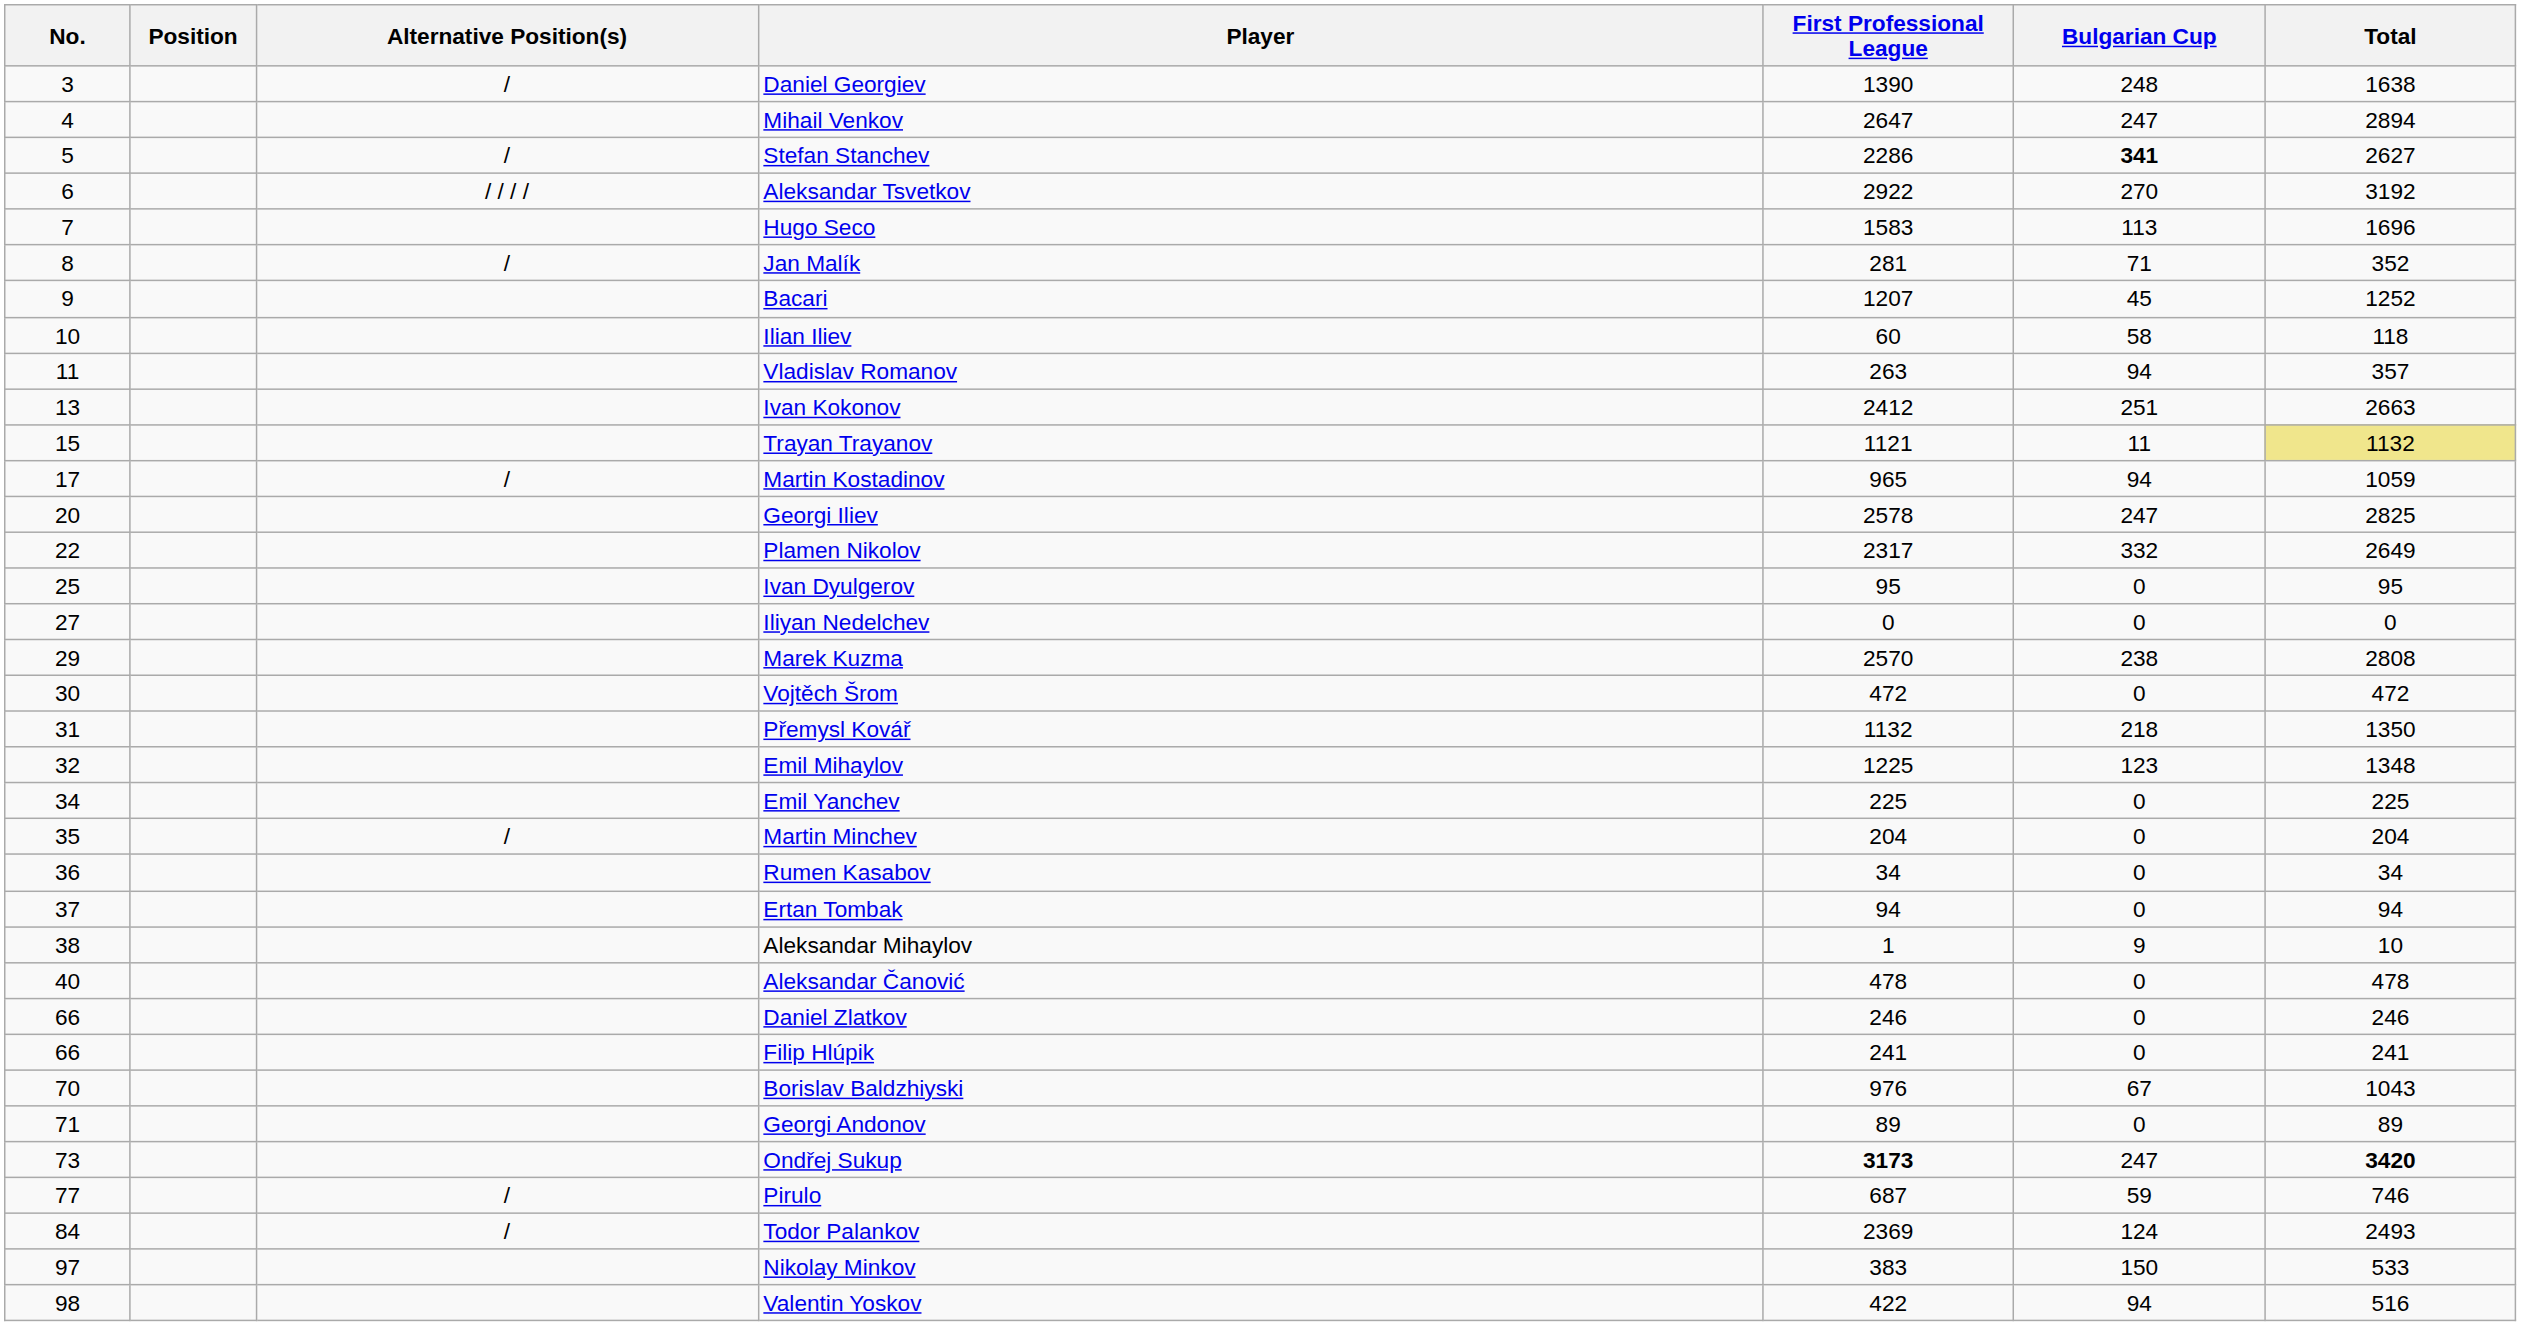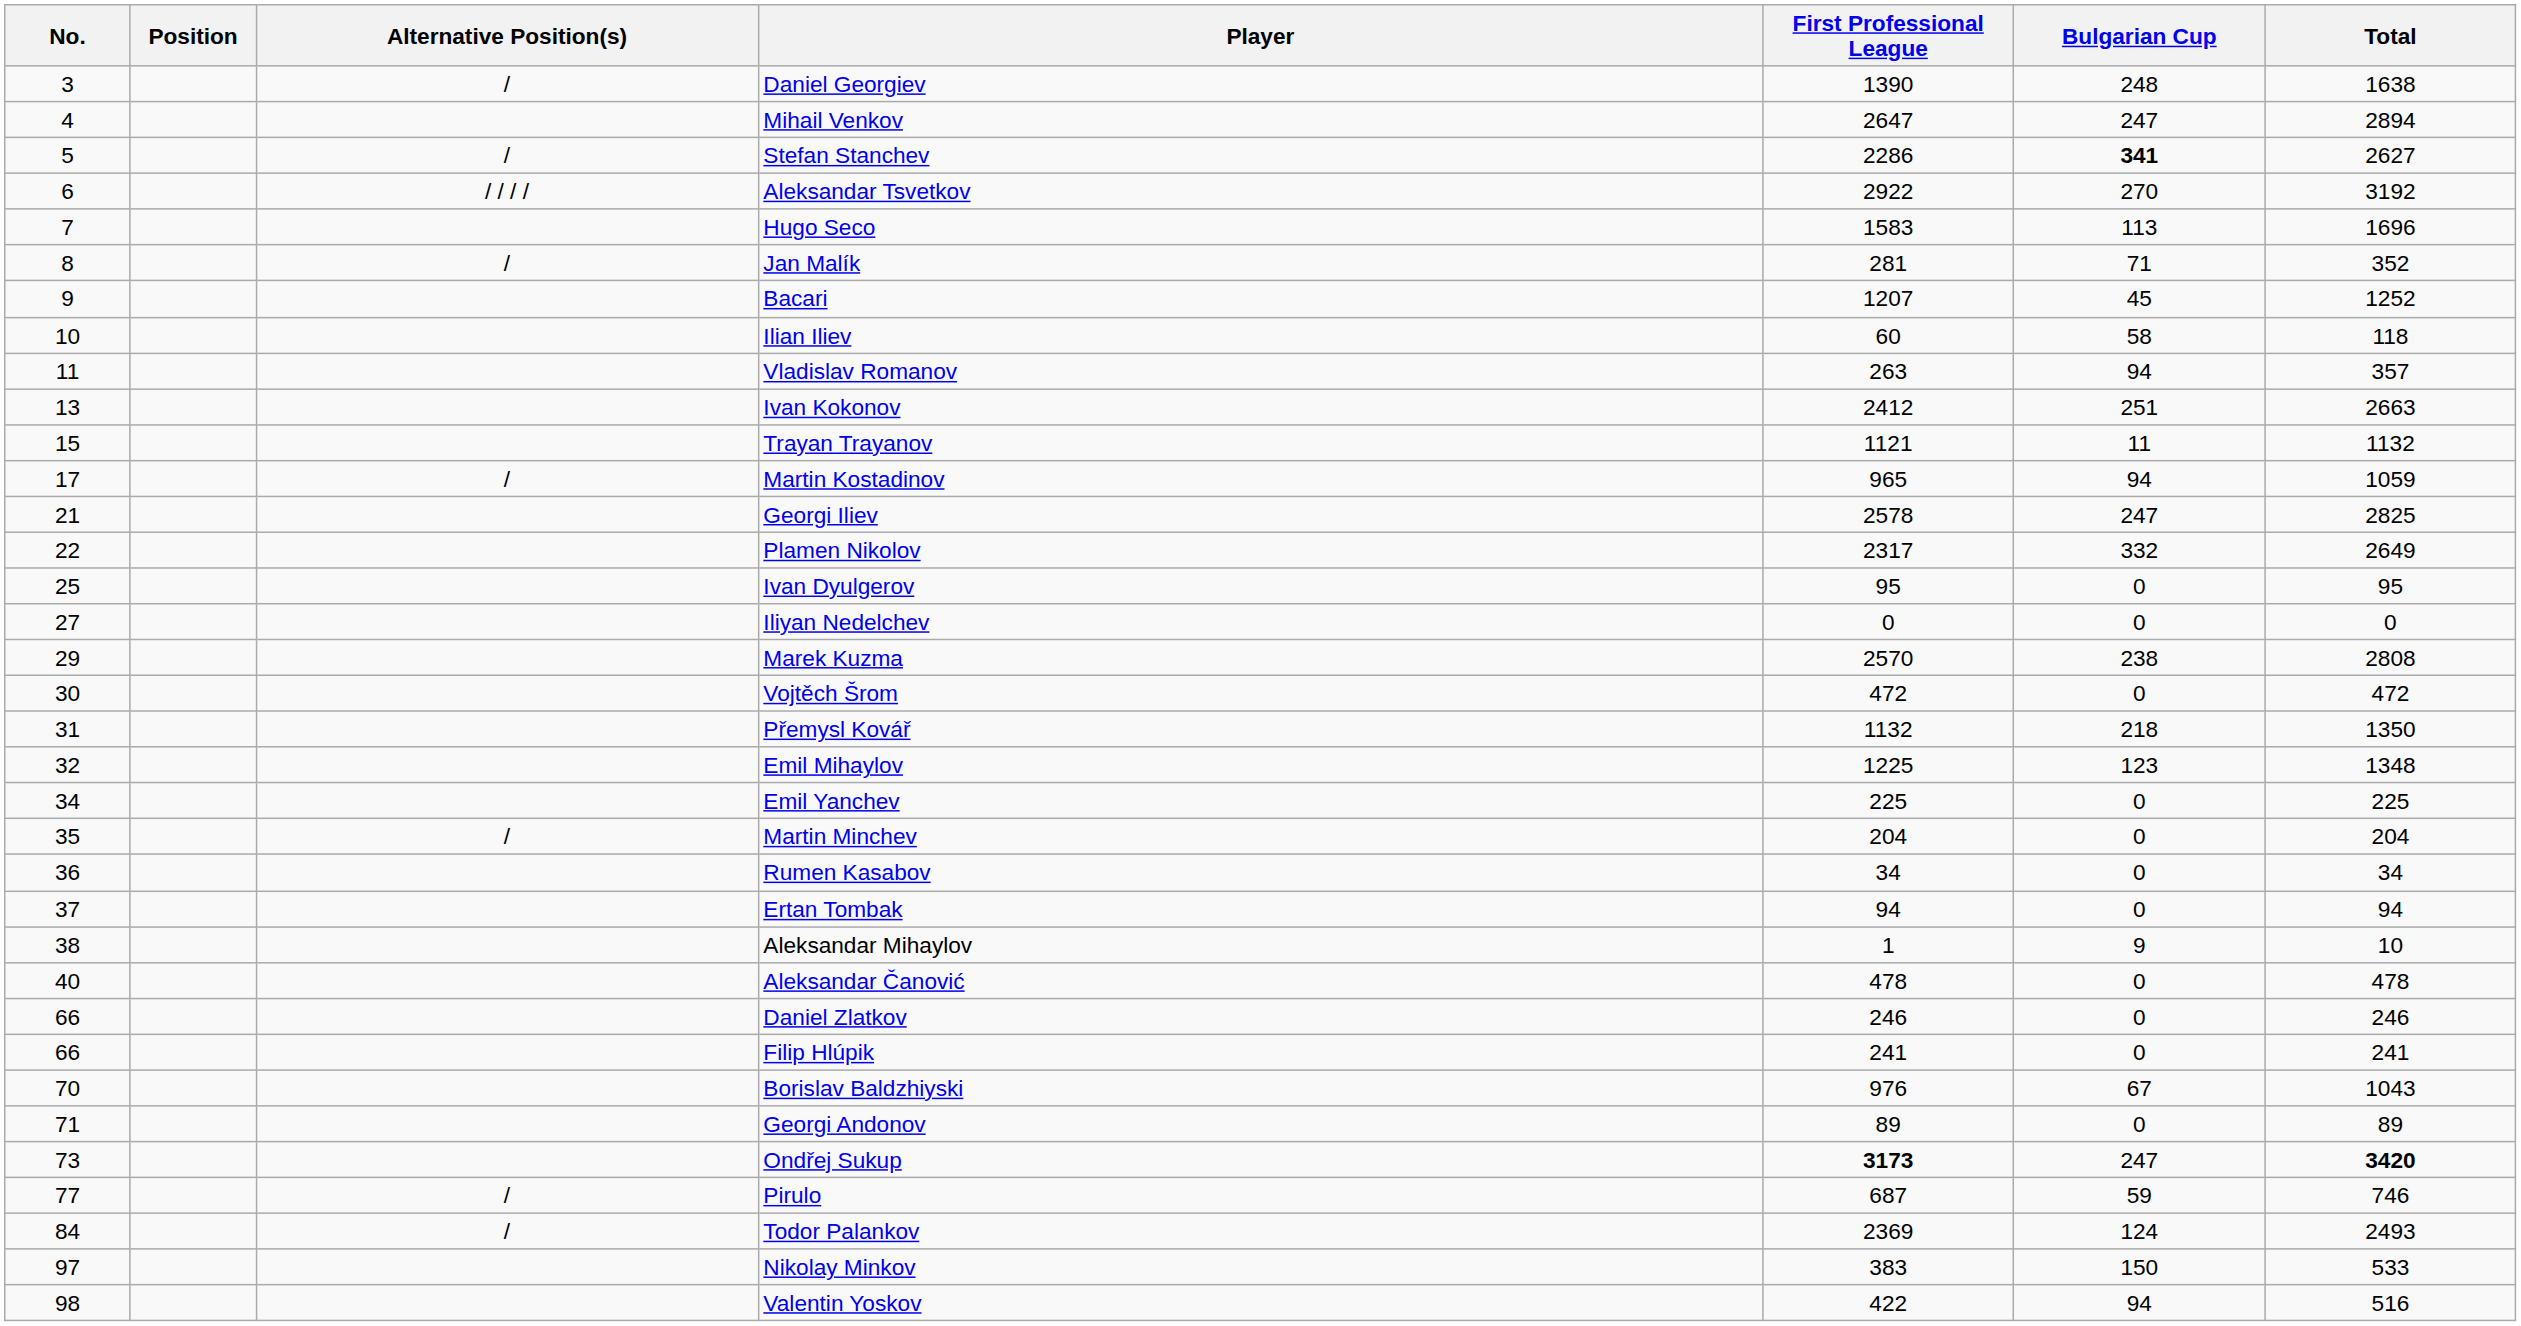 <table class="wikitable sortable" style="width:85%; text-align:center; font-size:95%;">
 <tr>
 <th style="width:5%;"><strong>No.</strong></th>
 <th style="width:5%;"><strong>Position</strong></th>
 <th style="width:20%;"><strong>Alternative Position(s)</strong></th>
 <th><strong>Player</strong></th>
 <th style="width:10%;"><strong><a href='#'>First Professional League</a></strong></th>
 <th style="width:10%;"><strong><a href='#'>Bulgarian Cup</a></strong></th>
 <th style="width:10%;"><strong>Total</strong></th>
 </tr>
 <tr>
 <td>3</td>
 <td></td>
 <td> / </td>
 <td style="text-align:left;"> <a href='#'>Daniel Georgiev</a></td>
 <td>1390</td>
 <td>248</td>
 <td>1638</td>
 </tr>
 <tr>
 <td>4</td>
 <td></td>
 <td></td>
 <td style="text-align:left;"> <a href='#'>Mihail Venkov</a></td>
 <td>2647</td>
 <td>247</td>
 <td>2894</td>
 </tr>
 <tr>
 <td>5</td>
 <td></td>
 <td> / </td>
 <td style="text-align:left;"> <a href='#'>Stefan Stanchev</a></td>
 <td>2286</td>
 <td><strong>341</strong></td>
 <td>2627</td>
 </tr>
 <tr>
 <td>6</td>
 <td></td>
 <td> /  /  /  / </td>
 <td style="text-align:left;"> <a href='#'>Aleksandar Tsvetkov</a></td>
 <td>2922</td>
 <td>270</td>
 <td>3192</td>
 </tr>
 <tr>
 <td>7</td>
 <td></td>
 <td></td>
 <td style="text-align:left;"> <a href='#'>Hugo Seco</a></td>
 <td>1583</td>
 <td>113</td>
 <td>1696</td>
 </tr>
 <tr>
 <td>8</td>
 <td></td>
 <td> / </td>
 <td style="text-align:left;"> <a href='#'>Jan Malík</a></td>
 <td>281</td>
 <td>71</td>
 <td>352</td>
 </tr>
 <tr>
 <td>9</td>
 <td></td>
 <td></td>
 <td style="text-align:left;"> <a href='#'>Bacari</a></td>
 <td>1207</td>
 <td>45</td>
 <td>1252</td>
 </tr>
 <tr>
 <td>10</td>
 <td></td>
 <td></td>
 <td style="text-align:left;"> <a href='#'>Ilian Iliev</a></td>
 <td>60</td>
 <td>58</td>
 <td>118</td>
 </tr>
 <tr>
 <td>11</td>
 <td></td>
 <td></td>
 <td style="text-align:left;"> <a href='#'>Vladislav Romanov</a></td>
 <td>263</td>
 <td>94</td>
 <td>357</td>
 </tr>
 <tr>
 <td>13</td>
 <td></td>
 <td></td>
 <td style="text-align:left;"> <a href='#'>Ivan Kokonov</a></td>
 <td>2412</td>
 <td>251</td>
 <td>2663</td>
 </tr>
 <tr>
 <td>15</td>
 <td></td>
 <td></td>
 <td style="text-align:left;"> <a href='#'>Trayan Trayanov</a></td>
 <td>1121</td>
 <td>11</td>
-<td style="background: khaki;">1132</td>
+<td>1132</td>
 </tr>
 <tr>
 <td>17</td>
 <td></td>
 <td> / </td>
 <td style="text-align:left;"> <a href='#'>Martin Kostadinov</a></td>
 <td>965</td>
 <td>94</td>
 <td>1059</td>
 </tr>
 <tr>
-<td>20</td>
+<td>21</td>
 <td></td>
 <td></td>
 <td style="text-align:left;"> <a href='#'>Georgi Iliev</a></td>
 <td>2578</td>
 <td>247</td>
 <td>2825</td>
 </tr>
 <tr>
 <td>22</td>
 <td></td>
 <td></td>
 <td style="text-align:left;"> <a href='#'>Plamen Nikolov</a></td>
 <td>2317</td>
 <td>332</td>
 <td>2649</td>
 </tr>
 <tr>
 <td>25</td>
 <td></td>
 <td></td>
 <td style="text-align:left;"> <a href='#'>Ivan Dyulgerov</a></td>
 <td>95</td>
 <td>0</td>
 <td>95</td>
 </tr>
 <tr>
 <td>27</td>
 <td></td>
 <td></td>
 <td style="text-align:left;"> <a href='#'>Iliyan Nedelchev</a></td>
 <td>0</td>
 <td>0</td>
 <td>0</td>
 </tr>
 <tr>
 <td>29</td>
 <td></td>
 <td></td>
 <td style="text-align:left;"> <a href='#'>Marek Kuzma</a></td>
 <td>2570</td>
 <td>238</td>
 <td>2808</td>
 </tr>
 <tr>
 <td>30</td>
 <td></td>
 <td></td>
 <td style="text-align:left;"> <a href='#'>Vojtěch Šrom</a></td>
 <td>472</td>
 <td>0</td>
 <td>472</td>
 </tr>
 <tr>
 <td>31</td>
 <td></td>
 <td></td>
 <td style="text-align:left;"> <a href='#'>Přemysl Kovář</a></td>
 <td>1132</td>
 <td>218</td>
 <td>1350</td>
 </tr>
 <tr>
 <td>32</td>
 <td></td>
 <td></td>
 <td style="text-align:left;"> <a href='#'>Emil Mihaylov</a></td>
 <td>1225</td>
 <td>123</td>
 <td>1348</td>
 </tr>
 <tr>
 <td>34</td>
 <td></td>
 <td></td>
 <td style="text-align:left;"> <a href='#'>Emil Yanchev</a></td>
 <td>225</td>
 <td>0</td>
 <td>225</td>
 </tr>
 <tr>
 <td>35</td>
 <td></td>
 <td> / </td>
 <td style="text-align:left;"> <a href='#'>Martin Minchev</a></td>
 <td>204</td>
 <td>0</td>
 <td>204</td>
 </tr>
 <tr>
 <td>36</td>
 <td></td>
 <td></td>
 <td style="text-align:left;"> <a href='#'>Rumen Kasabov</a></td>
 <td>34</td>
 <td>0</td>
 <td>34</td>
 </tr>
 <tr>
 <td>37</td>
 <td></td>
 <td></td>
 <td style="text-align:left;"> <a href='#'>Ertan Tombak</a></td>
 <td>94</td>
 <td>0</td>
 <td>94</td>
 </tr>
 <tr>
 <td>38</td>
 <td></td>
 <td></td>
 <td style="text-align:left;"> Aleksandar Mihaylov</td>
 <td>1</td>
 <td>9</td>
 <td>10</td>
 </tr>
 <tr>
 <td>40</td>
 <td></td>
 <td></td>
 <td style="text-align:left;"> <a href='#'>Aleksandar Čanović</a></td>
 <td>478</td>
 <td>0</td>
 <td>478</td>
 </tr>
 <tr>
 <td>66</td>
 <td></td>
 <td></td>
 <td style="text-align:left;"> <a href='#'>Daniel Zlatkov</a></td>
 <td>246</td>
 <td>0</td>
 <td>246</td>
 </tr>
 <tr>
 <td>66</td>
 <td></td>
 <td></td>
 <td style="text-align:left;"> <a href='#'>Filip Hlúpik</a></td>
 <td>241</td>
 <td>0</td>
 <td>241</td>
 </tr>
 <tr>
 <td>70</td>
 <td></td>
 <td></td>
 <td style="text-align:left;"> <a href='#'>Borislav Baldzhiyski</a></td>
 <td>976</td>
 <td>67</td>
 <td>1043</td>
 </tr>
 <tr>
 <td>71</td>
 <td></td>
 <td></td>
 <td style="text-align:left;"> <a href='#'>Georgi Andonov</a></td>
 <td>89</td>
 <td>0</td>
 <td>89</td>
 </tr>
 <tr>
 <td>73</td>
 <td></td>
 <td></td>
 <td style="text-align:left;"> <a href='#'>Ondřej Sukup</a></td>
 <td><strong>3173</strong></td>
 <td>247</td>
 <td><strong>3420</strong></td>
 </tr>
 <tr>
 <td>77</td>
 <td></td>
 <td> / </td>
 <td style="text-align:left;"> <a href='#'>Pirulo</a></td>
 <td>687</td>
 <td>59</td>
 <td>746</td>
 </tr>
 <tr>
 <td>84</td>
 <td></td>
 <td> / </td>
 <td style="text-align:left;"> <a href='#'>Todor Palankov</a></td>
 <td>2369</td>
 <td>124</td>
 <td>2493</td>
 </tr>
 <tr>
 <td>97</td>
 <td></td>
 <td></td>
 <td style="text-align:left;"> <a href='#'>Nikolay Minkov</a></td>
 <td>383</td>
 <td>150</td>
 <td>533</td>
 </tr>
 <tr>
 <td>98</td>
 <td></td>
 <td></td>
 <td style="text-align:left;"> <a href='#'>Valentin Yoskov</a></td>
 <td>422</td>
 <td>94</td>
 <td>516</td>
 </tr>
 </table>
